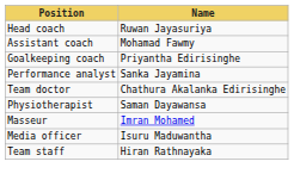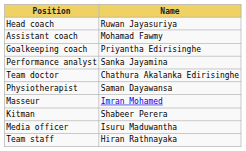 <table class="wikitable">
 <tr>
 <th style="color:#1E1E1E;background:#F0D264">Position</th>
 <th style="color:#1E1E1E;background:#F0D264">Name</th>
 </tr>
 <tr>
 <td>Head coach</td>
 <td> Ruwan Jayasuriya</td>
 </tr>
 <tr>
 <td>Assistant coach</td>
 <td> Mohamad Fawmy</td>
 </tr>
 <tr>
 <td>Goalkeeping coach</td>
 <td> Priyantha Edirisinghe</td>
 </tr>
 <tr>
 <td>Performance analyst</td>
 <td> Sanka Jayamina</td>
 </tr>
 <tr>
 <td>Team doctor</td>
 <td> Chathura Akalanka Edirisinghe</td>
 </tr>
 <tr>
 <td>Physiotherapist</td>
 <td> Saman Dayawansa</td>
 </tr>
 <tr>
 <td>Masseur</td>
 <td> <a href='#'>Imran Mohamed</a></td>
 </tr>
 <tr>
+<td>Kitman</td>
+<td> Shabeer Perera</td>
+</tr>
+<tr>
 <td>Media officer</td>
 <td> Isuru Maduwantha</td>
 </tr>
 <tr>
 <td>Team staff</td>
 <td> Hiran Rathnayaka</td>
 </tr>
 </table>
